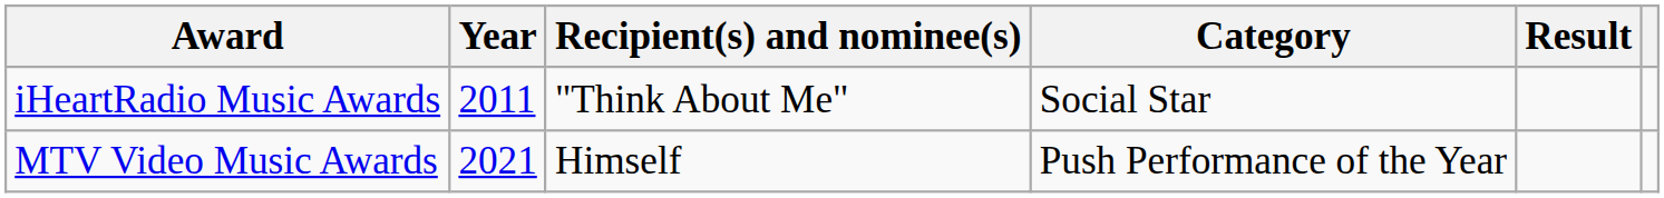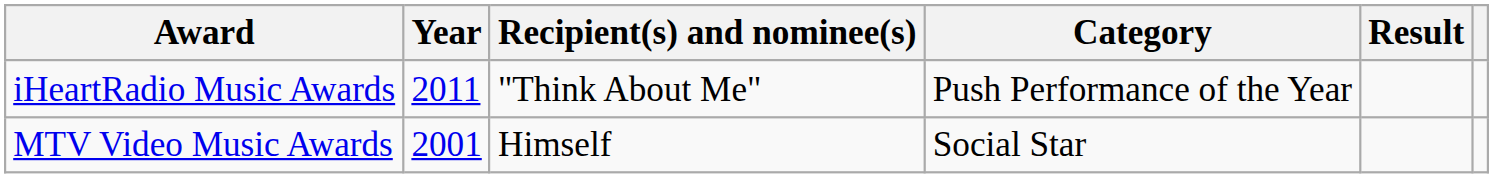 <table class="wikitable sortable plainrowheaders" style="width: auto;">
 <tr>
 <th scope="col">Award</th>
 <th scope="col">Year</th>
 <th scope="col">Recipient(s) and nominee(s)</th>
 <th scope="col">Category</th>
 <th scope="col">Result</th>
 <th scope="col" class="unsortable"></th>
 </tr>
 <tr>
 <td><a href='#'>iHeartRadio Music Awards</a></td>
 <td><a href='#'>2011</a></td>
 <td>"Think About Me"</td>
-<td>Social Star</td>
+<td>Push Performance of the Year</td>
 <td></td>
 <td></td>
 </tr>
 <tr>
 <td><a href='#'>MTV Video Music Awards</a></td>
-<td><a href='#'>2021</a></td>
+<td><a href='#'>2001</a></td>
 <td>Himself</td>
-<td>Push Performance of the Year</td>
+<td>Social Star</td>
 <td></td>
 <td></td>
 </tr>
 </table>
